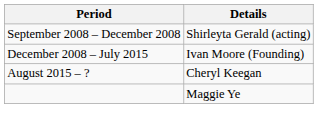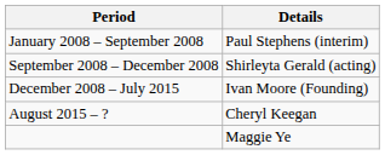 <table class="wikitable">
 <tr>
 <th>Period</th>
 <th>Details</th>
+</tr>
+<tr>
+<td>January 2008 – September 2008</td>
+<td>Paul Stephens (interim)</td>
 </tr>
 <tr>
 <td>September 2008 – December 2008</td>
 <td>Shirleyta Gerald (acting)</td>
 </tr>
 <tr>
 <td>December 2008 – July 2015</td>
 <td>Ivan Moore (Founding)</td>
 </tr>
 <tr>
 <td>August 2015 – ?</td>
 <td>Cheryl Keegan</td>
 </tr>
 <tr>
 <td></td>
 <td>Maggie Ye</td>
 </tr>
 </table>
